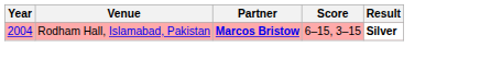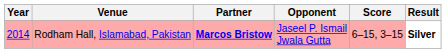 <table class="sortable wikitable" style="font-size: 90%;">
 <tr>
 <th>Year</th>
 <th>Venue</th>
 <th>Partner</th>
+<th>Opponent</th>
 <th>Score</th>
 <th>Result</th>
 </tr>
 <tr style="background:#FFAAAA">
-<td align="center"><a href='#'>2004</a></td>
+<td align="center"><a href='#'>2014</a></td>
 <td align="left">Rodham Hall, <a href='#'>Islamabad, Pakistan</a></td>
 <td align="left"><strong> <a href='#'>Marcos Bristow</a></strong></td>
+<td align="left"> <a href='#'>Jaseel P. Ismail</a> <br>  <a href='#'>Jwala Gutta</a></td>
 <td align="left">6–15, 3–15</td>
 <td style="text-align:left; background:white"> <strong>Silver</strong></td>
 </tr>
 </table>
